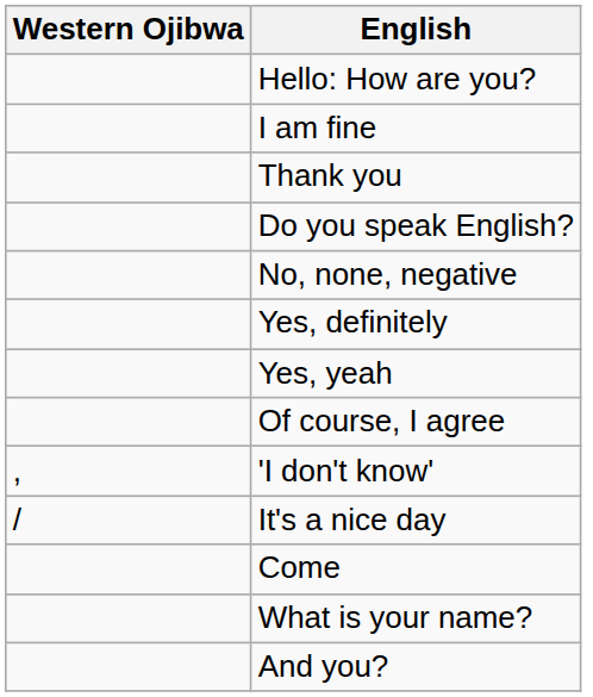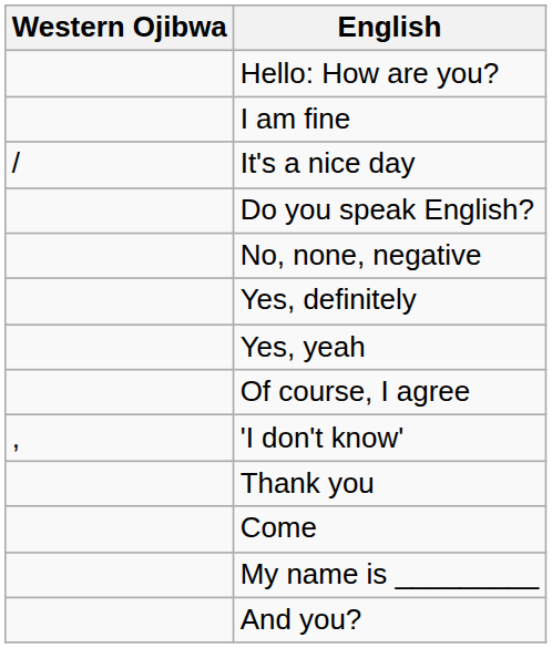 <table class="wikitable">
 <tr>
 <th>Western Ojibwa</th>
 <th>English</th>
 </tr>
 <tr>
 <td></td>
 <td>Hello: How are you?</td>
 </tr>
 <tr>
 <td></td>
 <td>I am fine</td>
 </tr>
 <tr>
-<td></td>
-<td>Thank you</td>
+<td>/<br></td>
+<td>It's a nice day</td>
 </tr>
 <tr>
 <td></td>
 <td>Do you speak English?</td>
 </tr>
 <tr>
 <td></td>
 <td>No, none, negative</td>
 </tr>
 <tr>
 <td></td>
 <td>Yes, definitely</td>
 </tr>
 <tr>
 <td></td>
 <td>Yes, yeah</td>
 </tr>
 <tr>
 <td></td>
 <td>Of course, I agree</td>
 </tr>
 <tr>
 <td>, </td>
 <td>'I don't know'</td>
 </tr>
 <tr>
-<td>/<br></td>
-<td>It's a nice day</td>
+<td></td>
+<td>Thank you</td>
 </tr>
 <tr>
 <td></td>
 <td>Come</td>
 </tr>
 <tr>
 <td></td>
-<td>What is your name?</td>
+<td>My name is _________</td>
 </tr>
 <tr>
 <td></td>
 <td>And you?</td>
 </tr>
 </table>
